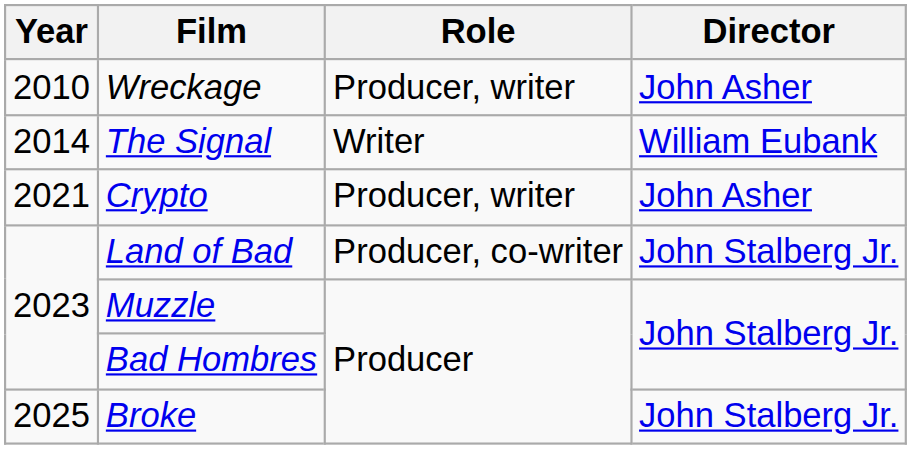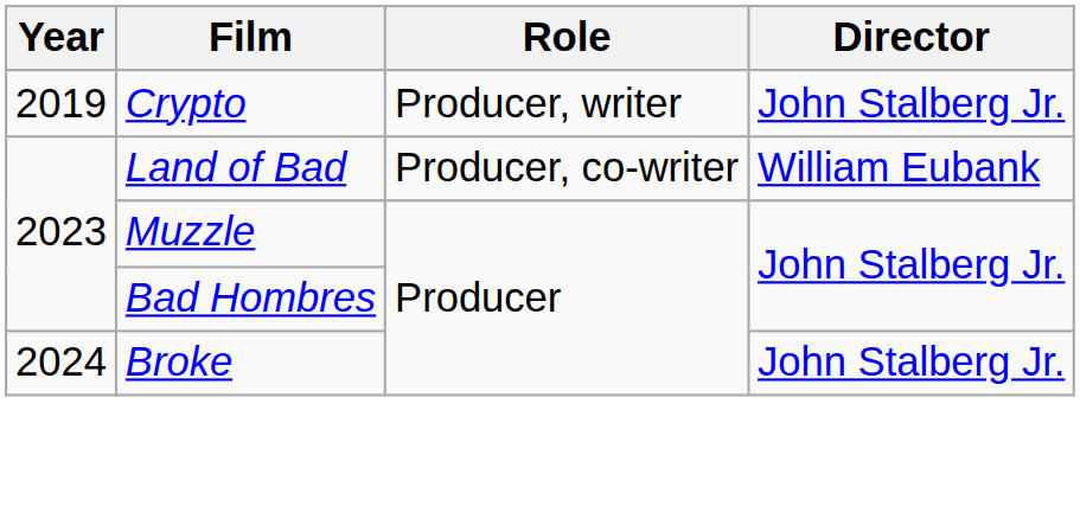 <table class="wikitable sortable" style=text-align:left>
 <tr>
 <th scope="col">Year</th>
 <th scope="col">Film</th>
 <th scope="col">Role</th>
 <th scope="col">Director</th>
 </tr>
 <tr>
-<td>2010</td>
-<td><em>Wreckage</em></td>
-<td>Producer, writer</td>
-<td><a href='#'>John Asher</a></td>
-</tr>
-<tr>
-<td>2014</td>
-<td><em><a href='#'>The Signal</a></em></td>
-<td>Writer</td>
-<td><a href='#'>William Eubank</a></td>
-</tr>
-<tr>
-<td>2021</td>
+<td>2019</td>
 <td><em><a href='#'>Crypto</a></em></td>
 <td>Producer, writer</td>
-<td><a href='#'>John Asher</a></td>
+<td><a href='#'>John Stalberg Jr.</a></td>
 </tr>
 <tr>
 <td rowspan="3">2023</td>
 <td><em><a href='#'>Land of Bad</a></em></td>
 <td>Producer, co-writer</td>
-<td><a href='#'>John Stalberg Jr.</a></td>
+<td><a href='#'>William Eubank</a></td>
 </tr>
 <tr>
 <td><em><a href='#'>Muzzle</a></em></td>
 <td rowspan="3">Producer</td>
 <td rowspan="2"><a href='#'>John Stalberg Jr.</a></td>
 </tr>
 <tr>
 <td><em><a href='#'>Bad Hombres</a></em></td>
 </tr>
 <tr>
-<td>2025</td>
+<td>2024</td>
 <td><em><a href='#'>Broke</a></em></td>
 <td><a href='#'>John Stalberg Jr.</a></td>
 </tr>
 </table>
